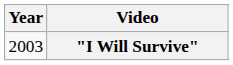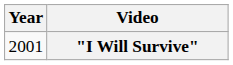 <table class="wikitable plainrowheaders">
 <tr>
 <th>Year</th>
 <th style="width:10em;">Video</th>
 </tr>
 <tr>
-<td>2003</td>
+<td>2001</td>
 <th scope="row">"I Will Survive"</th>
 </tr>
 </table>
